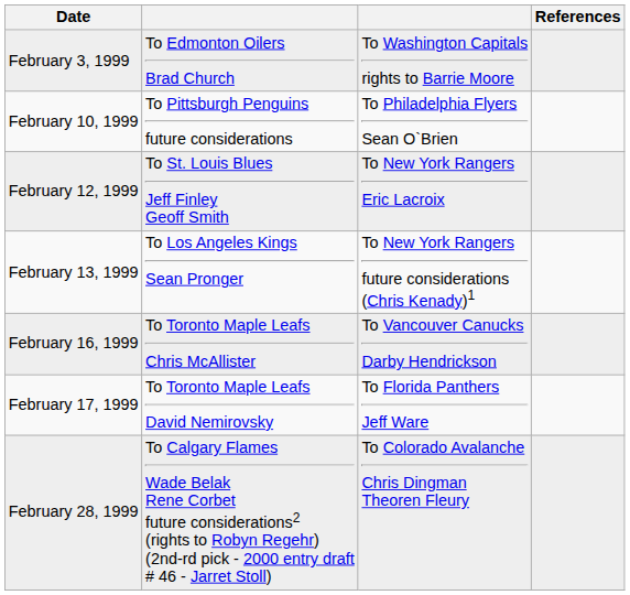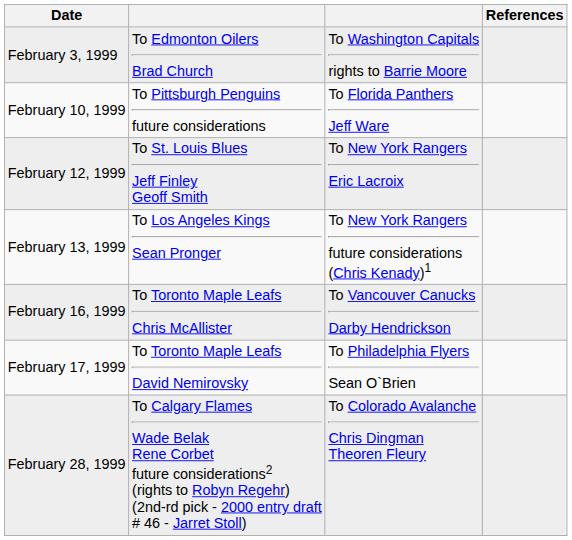 <table class="wikitable">
 <tr>
 <th>Date</th>
 <th></th>
 <th></th>
 <th>References</th>
 </tr>
 <tr bgcolor="#eeeeee">
 <td>February 3, 1999</td>
 <td valign="top">To <a href='#'>Edmonton Oilers</a><hr><a href='#'>Brad Church</a></td>
 <td valign="top">To <a href='#'>Washington Capitals</a><hr>rights to <a href='#'>Barrie Moore</a></td>
 <td></td>
 </tr>
 <tr>
 <td>February 10, 1999</td>
 <td valign="top">To <a href='#'>Pittsburgh Penguins</a><hr>future considerations</td>
-<td valign="top">To <a href='#'>Philadelphia Flyers</a><hr>Sean O`Brien</td>
+<td valign="top">To <a href='#'>Florida Panthers</a><hr><a href='#'>Jeff Ware</a></td>
 <td></td>
 </tr>
 <tr bgcolor="#eeeeee">
 <td>February 12, 1999</td>
 <td valign="top">To <a href='#'>St. Louis Blues</a><hr><a href='#'>Jeff Finley</a><br><a href='#'>Geoff Smith</a></td>
 <td valign="top">To <a href='#'>New York Rangers</a><hr><a href='#'>Eric Lacroix</a></td>
 <td></td>
 </tr>
 <tr>
 <td>February 13, 1999</td>
 <td valign="top">To <a href='#'>Los Angeles Kings</a><hr><a href='#'>Sean Pronger</a></td>
 <td valign="top">To <a href='#'>New York Rangers</a><hr>future considerations<br>(<a href='#'>Chris Kenady</a>)<sup>1</sup></td>
 <td></td>
 </tr>
 <tr bgcolor="#eeeeee">
 <td>February 16, 1999</td>
 <td valign="top">To <a href='#'>Toronto Maple Leafs</a><hr><a href='#'>Chris McAllister</a></td>
 <td valign="top">To <a href='#'>Vancouver Canucks</a><hr><a href='#'>Darby Hendrickson</a></td>
 <td></td>
 </tr>
 <tr>
 <td>February 17, 1999</td>
 <td valign="top">To <a href='#'>Toronto Maple Leafs</a><hr><a href='#'>David Nemirovsky</a></td>
-<td valign="top">To <a href='#'>Florida Panthers</a><hr><a href='#'>Jeff Ware</a></td>
+<td valign="top">To <a href='#'>Philadelphia Flyers</a><hr>Sean O`Brien</td>
 <td></td>
 </tr>
 <tr bgcolor="#eeeeee">
 <td>February 28, 1999</td>
 <td valign="top">To <a href='#'>Calgary Flames</a><hr><a href='#'>Wade Belak</a><br><a href='#'>Rene Corbet</a><br>future considerations<sup>2</sup><br>(rights to <a href='#'>Robyn Regehr</a>)<br>(2nd-rd pick - <a href='#'>2000 entry draft</a><br># 46 - <a href='#'>Jarret Stoll</a>)</td>
 <td valign="top">To <a href='#'>Colorado Avalanche</a><hr><a href='#'>Chris Dingman</a><br><a href='#'>Theoren Fleury</a></td>
 <td></td>
 </tr>
 </table>
